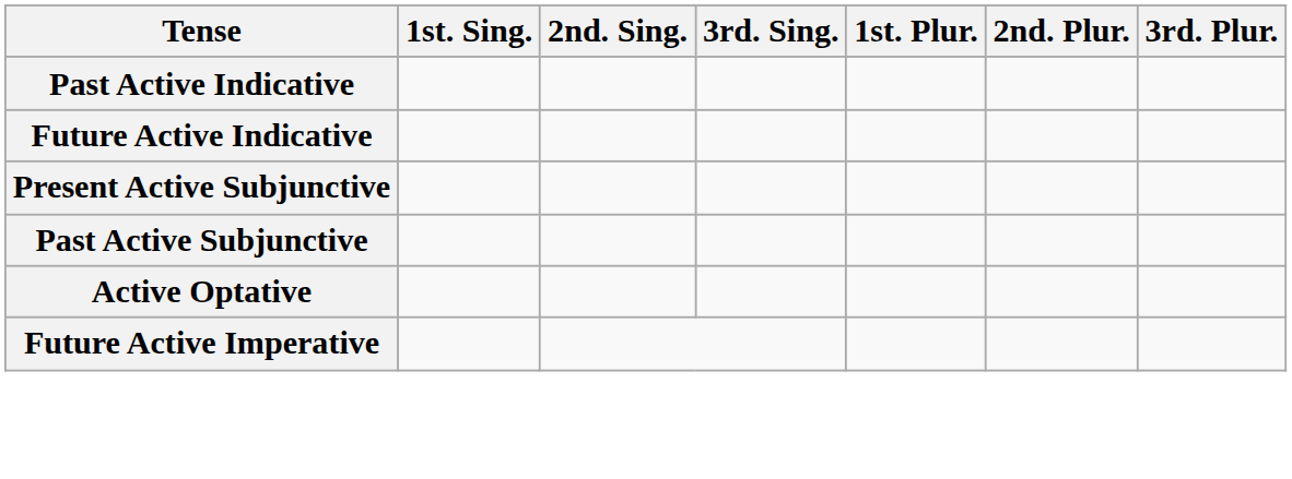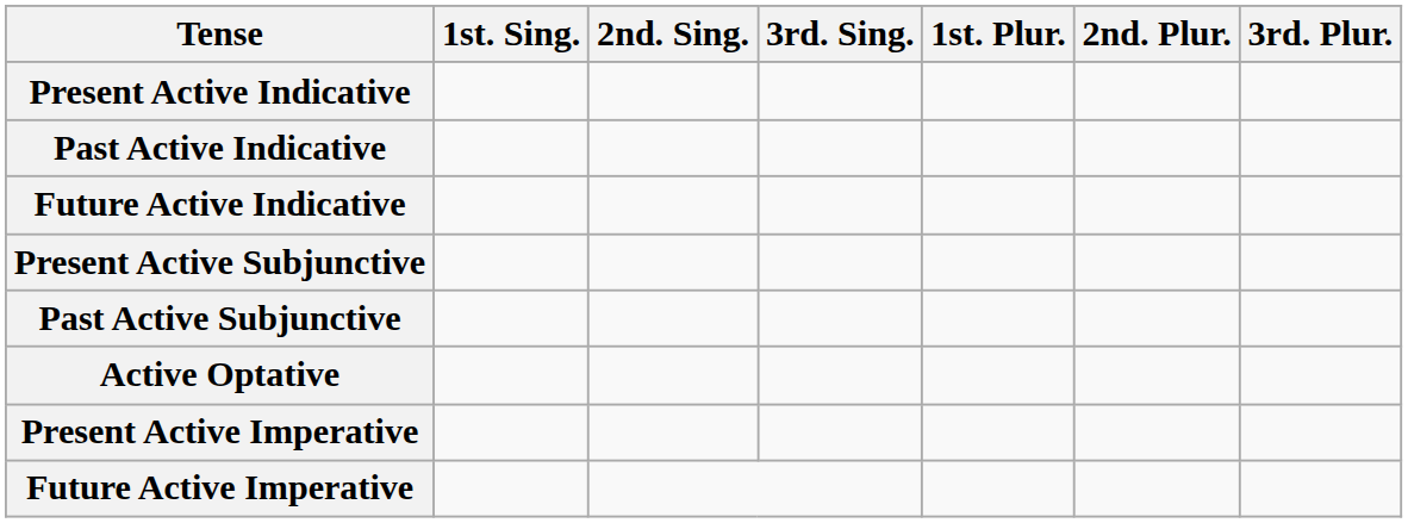 <table class="wikitable">
 <tr>
 <th>Tense</th>
 <th>1st. Sing.</th>
 <th>2nd. Sing.</th>
 <th>3rd. Sing.</th>
 <th>1st. Plur.</th>
 <th>2nd. Plur.</th>
 <th>3rd. Plur.</th>
+</tr>
+<tr>
+<th>Present Active Indicative</th>
+<td></td>
+<td></td>
+<td></td>
+<td></td>
+<td></td>
+<td></td>
 </tr>
 <tr>
 <th>Past Active Indicative</th>
 <td></td>
 <td></td>
 <td></td>
 <td></td>
 <td></td>
 <td></td>
 </tr>
 <tr>
 <th>Future Active Indicative</th>
 <td></td>
 <td></td>
 <td></td>
 <td></td>
 <td></td>
 <td></td>
 </tr>
 <tr>
 <th>Present Active Subjunctive</th>
 <td></td>
 <td></td>
 <td></td>
 <td></td>
 <td></td>
 <td></td>
 </tr>
 <tr>
 <th>Past Active Subjunctive</th>
 <td></td>
 <td></td>
 <td></td>
 <td></td>
 <td></td>
 <td></td>
 </tr>
 <tr>
 <th>Active Optative</th>
 <td></td>
 <td></td>
 <td></td>
 <td></td>
 <td></td>
 <td></td>
 </tr>
 <tr>
+<th>Present Active Imperative</th>
+<td></td>
+<td></td>
+<td></td>
+<td></td>
+<td></td>
+<td></td>
+</tr>
+<tr>
 <th>Future Active Imperative</th>
 <td></td>
 <td colspan=2></td>
 <td></td>
 <td></td>
 <td></td>
 </tr>
 </table>
